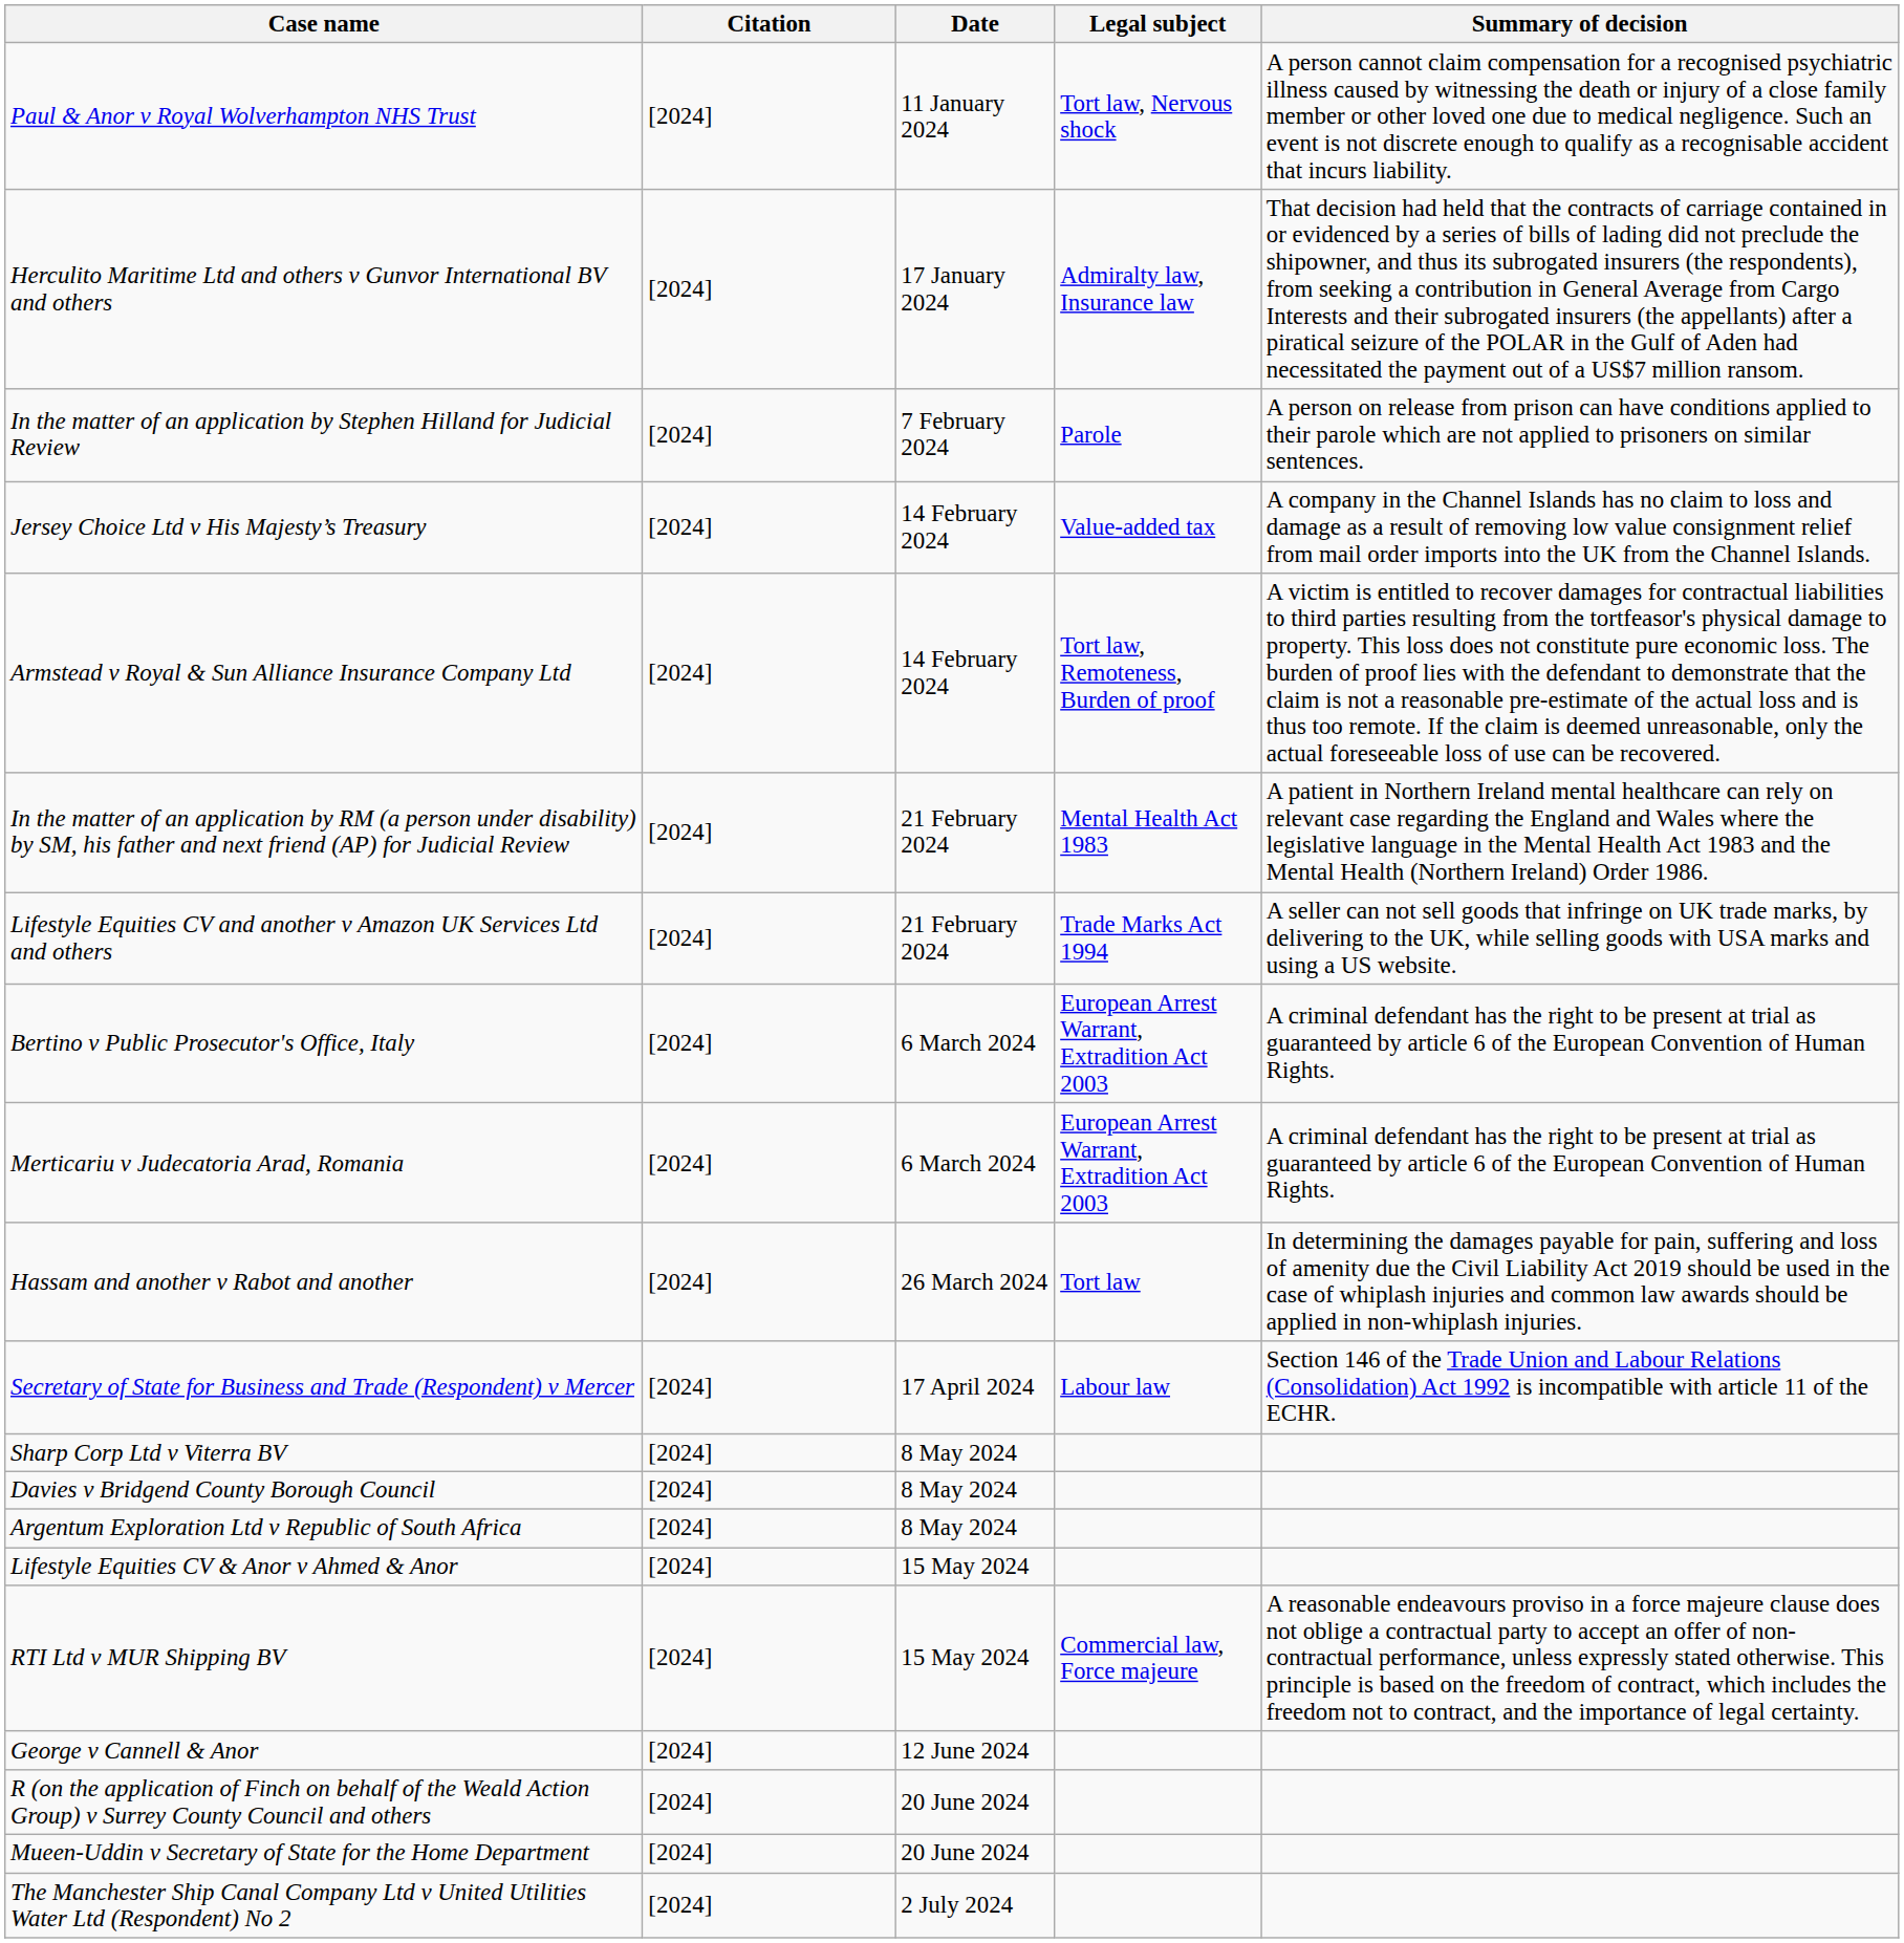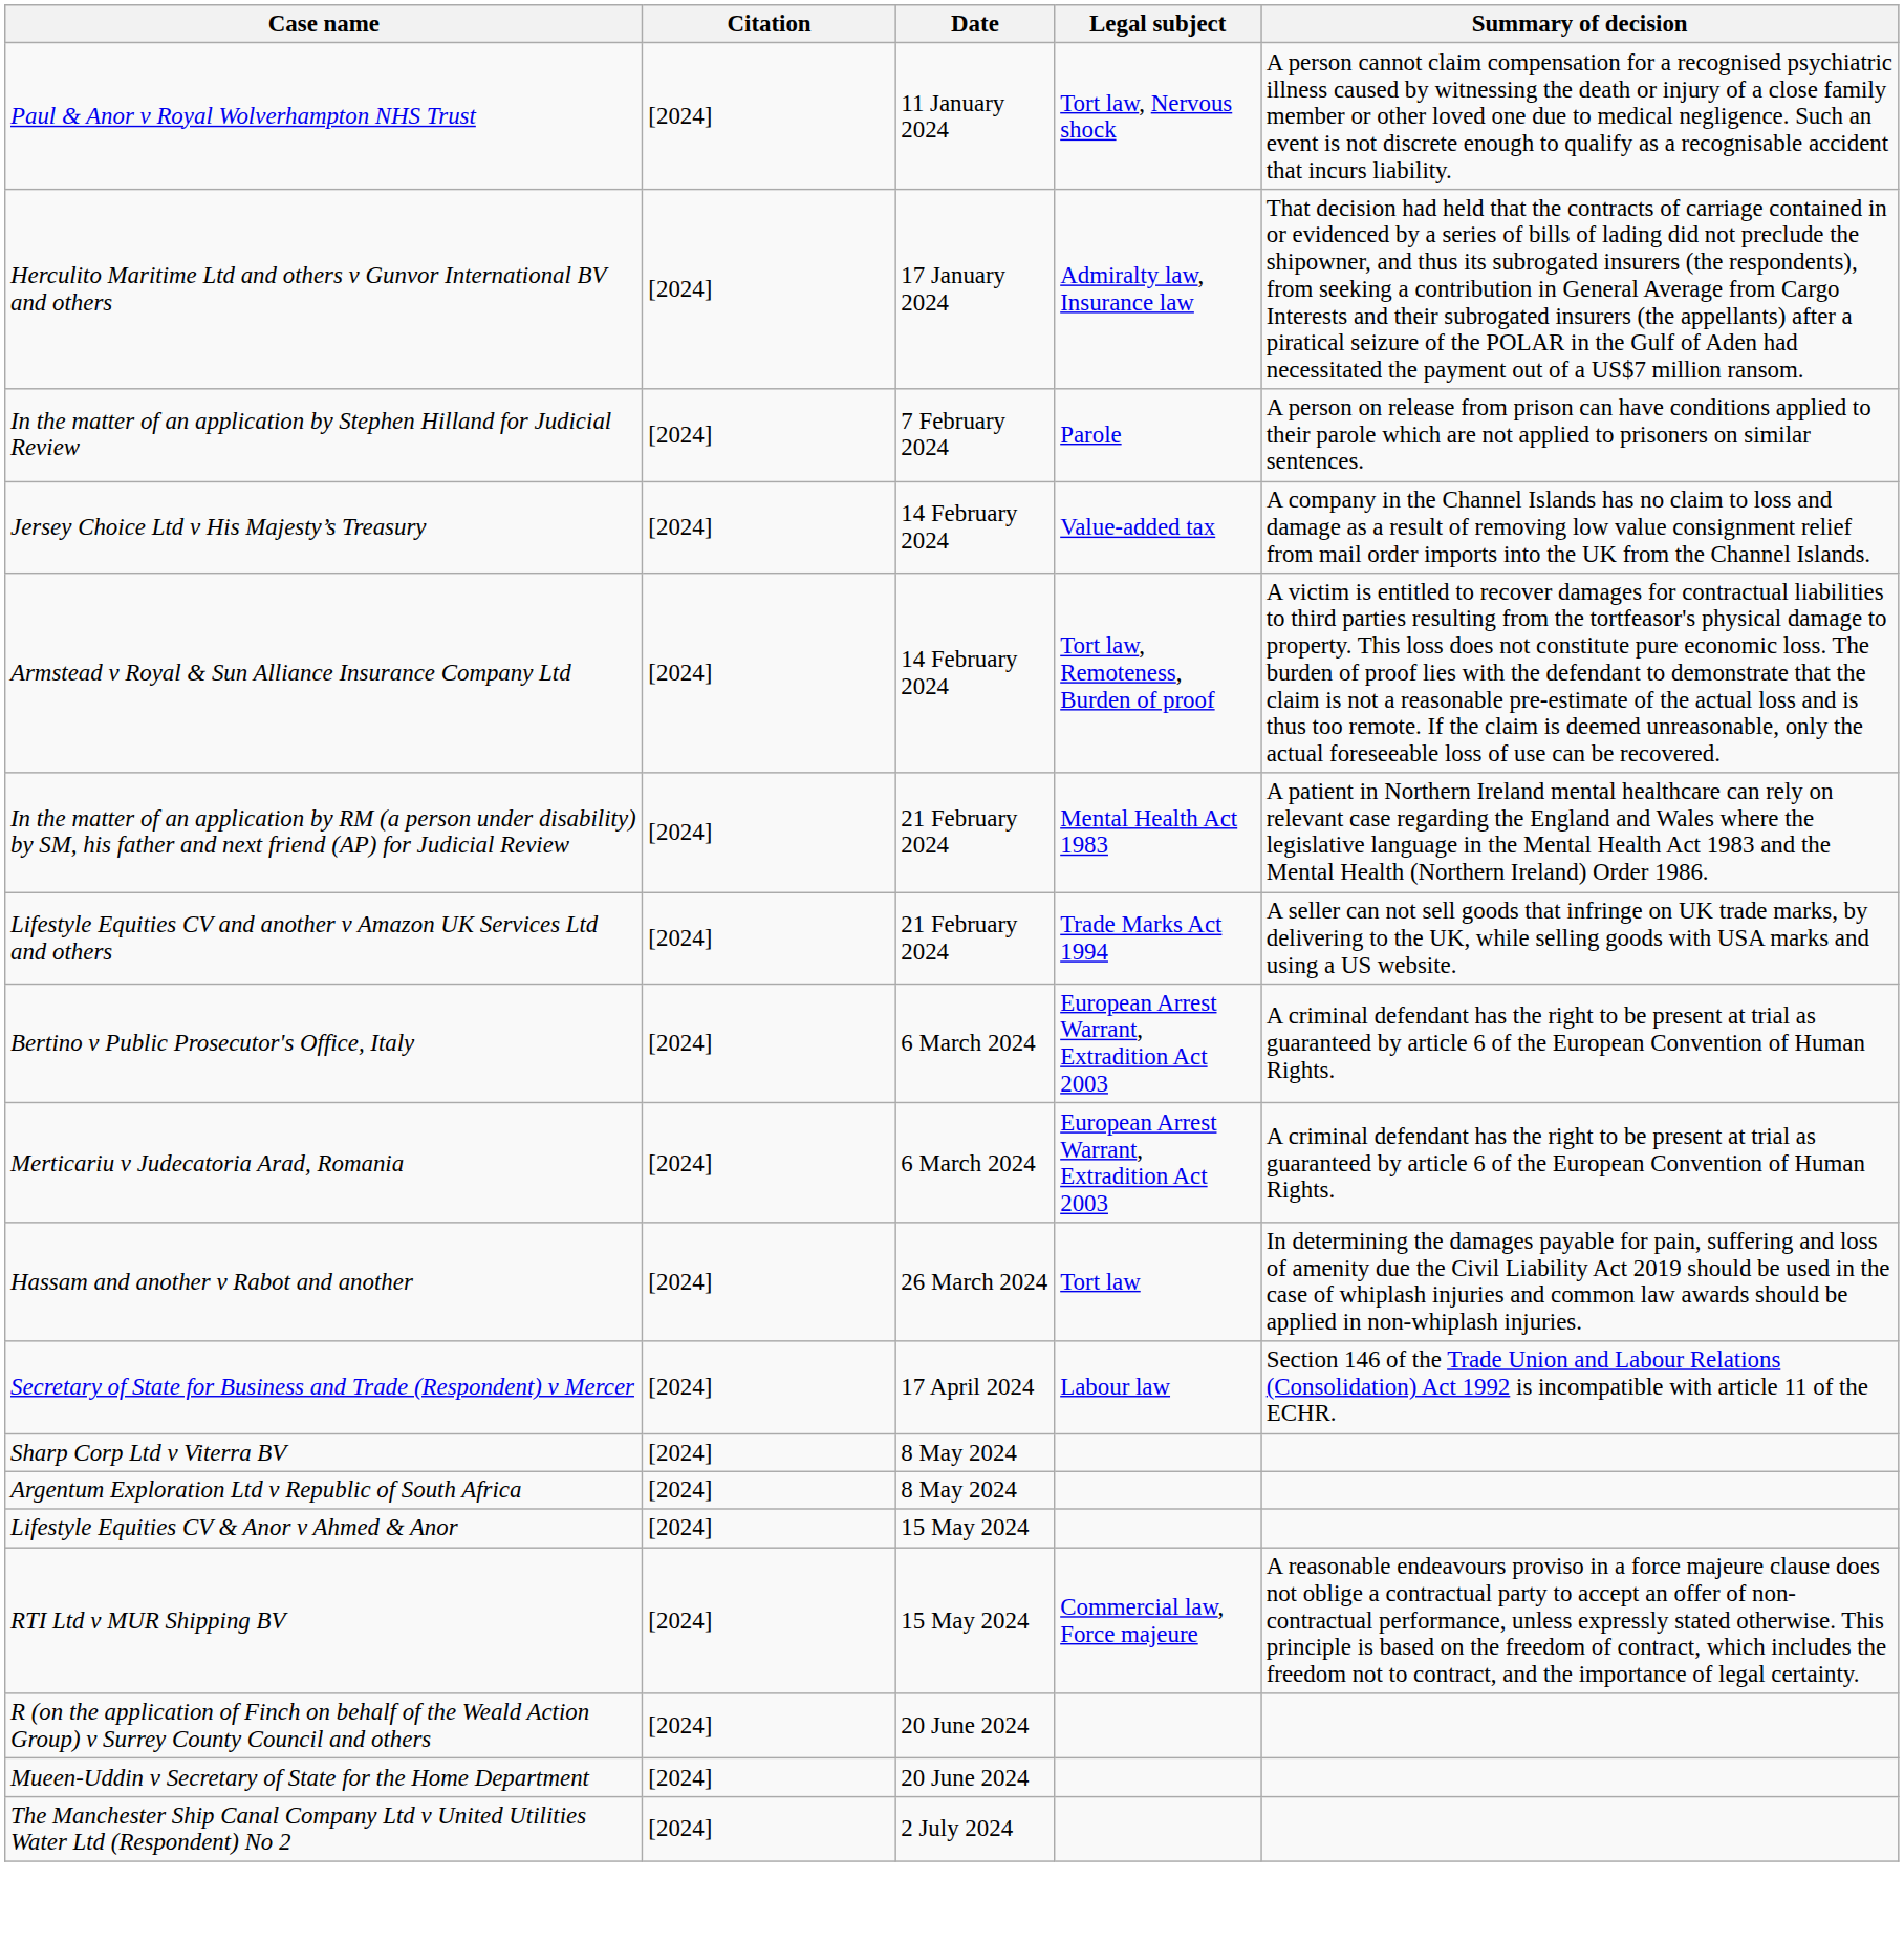 <table class="wikitable sortable" style="margin: 1em auto 1em auto;">
 <tr bgcolor=#DDDDDD align=center>
 <th width=1200px>Case name</th>
 <th width=420px>Citation</th>
 <th width=200px>Date</th>
 <th width=250px>Legal subject</th>
 <th width=1200px>Summary of decision</th>
 </tr>
 <tr>
 <td><em><a href='#'>Paul & Anor v Royal Wolverhampton NHS Trust</a></em></td>
 <td>[2024] </td>
 <td>11 January 2024</td>
 <td><a href='#'>Tort law</a>, <a href='#'>Nervous shock</a></td>
 <td>A person cannot claim compensation for a recognised psychiatric illness caused by witnessing the death or injury of a close family member or other loved one due to medical negligence. Such an event is not discrete enough to qualify as a recognisable accident that incurs liability.</td>
 </tr>
 <tr>
 <td><em>Herculito Maritime Ltd and others v Gunvor International BV and others</em></td>
 <td>[2024] </td>
 <td>17 January 2024</td>
 <td><a href='#'>Admiralty law</a>, <a href='#'>Insurance law</a></td>
 <td>That decision had held that the contracts of carriage contained in or evidenced by a series of bills of lading did not preclude the shipowner, and thus its subrogated insurers (the respondents), from seeking a contribution in General Average from Cargo Interests and their subrogated insurers (the appellants) after a piratical seizure of the POLAR in the Gulf of Aden had necessitated the payment out of a US$7 million ransom.</td>
 </tr>
 <tr>
 <td><em>In the matter of an application by Stephen Hilland for Judicial Review</em></td>
 <td>[2024] </td>
 <td>7 February 2024</td>
 <td><a href='#'>Parole</a></td>
 <td>A person on release from prison can have conditions applied to their parole which  are not applied to prisoners on similar sentences.</td>
 </tr>
 <tr>
 <td><em>Jersey Choice Ltd v His Majesty’s Treasury</em></td>
 <td>[2024] </td>
 <td>14 February 2024</td>
 <td><a href='#'>Value-added tax</a></td>
 <td>A company in the Channel Islands has no claim to loss and damage as a result of removing low value consignment relief from mail order imports into the UK from the Channel Islands.</td>
 </tr>
 <tr>
 <td><em>Armstead v Royal & Sun Alliance Insurance Company Ltd</em></td>
 <td>[2024] </td>
 <td>14 February 2024</td>
 <td><a href='#'>Tort law</a>, <a href='#'>Remoteness</a>, <a href='#'>Burden of proof</a></td>
 <td>A victim is entitled to recover damages for contractual liabilities to third parties resulting from the tortfeasor's physical damage to property. This loss does not constitute pure economic loss. The burden of proof lies with the defendant to demonstrate that the claim is not a reasonable pre-estimate of the actual loss and is thus too remote. If the claim is deemed unreasonable, only the actual foreseeable loss of use can be recovered.</td>
 </tr>
 <tr>
 <td><em>In the matter of an application by RM (a person under disability) by SM, his father and next friend (AP) for Judicial Review</em></td>
 <td>[2024] </td>
 <td>21 February 2024</td>
 <td><a href='#'>Mental Health Act 1983</a></td>
 <td>A patient in Northern Ireland mental healthcare can rely on relevant case regarding the England and Wales where the legislative language in the Mental Health Act 1983 and the Mental Health (Northern Ireland) Order 1986.</td>
 </tr>
 <tr>
 <td><em>Lifestyle Equities CV and another v Amazon UK Services Ltd and others</em></td>
 <td>[2024] </td>
 <td>21 February 2024</td>
 <td><a href='#'>Trade Marks Act 1994</a></td>
 <td>A seller can not sell goods that infringe on UK trade marks, by delivering to the UK, while selling goods with USA marks and using a US website.</td>
 </tr>
 <tr>
 <td><em>Bertino v Public Prosecutor's Office, Italy</em></td>
 <td>[2024] </td>
 <td>6 March 2024</td>
 <td><a href='#'>European Arrest Warrant</a>, <a href='#'>Extradition Act 2003</a></td>
 <td>A criminal defendant has the right to be present at trial as guaranteed by article 6 of the European Convention of Human Rights.</td>
 </tr>
 <tr>
 <td><em>Merticariu v Judecatoria Arad, Romania</em></td>
 <td>[2024] </td>
 <td>6 March 2024</td>
 <td><a href='#'>European Arrest Warrant</a>, <a href='#'>Extradition Act 2003</a></td>
 <td>A criminal defendant has the right to be present at trial as guaranteed by article 6 of the European Convention of Human Rights.</td>
 </tr>
 <tr>
 <td><em>Hassam and another v Rabot and another</em></td>
 <td>[2024] </td>
 <td>26 March 2024</td>
 <td><a href='#'>Tort law</a></td>
 <td>In determining the damages payable for pain, suffering and loss of amenity due  the Civil Liability Act 2019 should be used in the case of whiplash injuries and common law awards should be applied in non-whiplash injuries.</td>
 </tr>
 <tr>
 <td><em><a href='#'>Secretary of State for Business and Trade (Respondent) v Mercer</a></em></td>
 <td>[2024] </td>
 <td>17 April 2024</td>
 <td><a href='#'>Labour law</a></td>
 <td>Section 146 of the <a href='#'>Trade Union and Labour Relations (Consolidation) Act 1992</a> is incompatible with article 11 of the ECHR.</td>
 </tr>
 <tr>
 <td><em>Sharp Corp Ltd v Viterra BV</em></td>
 <td>[2024] </td>
 <td>8 May 2024</td>
 <td></td>
 <td></td>
 </tr>
 <tr>
-<td><em>Davies v Bridgend County Borough Council</em></td>
-<td>[2024] </td>
-<td>8 May 2024</td>
-<td></td>
-<td></td>
-</tr>
-<tr>
 <td><em>Argentum Exploration Ltd v Republic of South Africa</em></td>
 <td>[2024] </td>
 <td>8 May 2024</td>
 <td></td>
 <td></td>
 </tr>
 <tr>
 <td><em>Lifestyle Equities CV & Anor v Ahmed & Anor</em></td>
 <td>[2024] </td>
 <td>15 May 2024</td>
 <td></td>
 <td></td>
 </tr>
 <tr>
 <td><em>RTI Ltd v MUR Shipping BV</em></td>
 <td>[2024] </td>
 <td>15 May 2024</td>
 <td><a href='#'>Commercial law</a>, <a href='#'>Force majeure</a></td>
 <td>A reasonable endeavours proviso in a force majeure clause does not oblige a contractual party to accept an offer of non-contractual performance, unless expressly stated otherwise. This principle is based on the freedom of contract, which includes the freedom not to contract, and the importance of legal certainty.</td>
-</tr>
-<tr>
-<td><em>George v Cannell & Anor</em></td>
-<td>[2024] </td>
-<td>12 June 2024</td>
-<td></td>
-<td></td>
 </tr>
 <tr>
 <td><em>R (on the application of Finch on behalf of the Weald Action Group) v Surrey County Council and others</em></td>
 <td>[2024] </td>
 <td>20 June 2024</td>
 <td></td>
 <td></td>
 </tr>
 <tr>
 <td><em>Mueen-Uddin v Secretary of State for the Home Department</em></td>
 <td>[2024] </td>
 <td>20 June 2024</td>
 <td></td>
 <td></td>
 </tr>
 <tr>
 <td><em>The Manchester Ship Canal Company Ltd v United Utilities Water Ltd (Respondent) No 2</em></td>
 <td>[2024] </td>
 <td>2 July 2024</td>
 <td></td>
 <td></td>
 </tr>
 </table>
